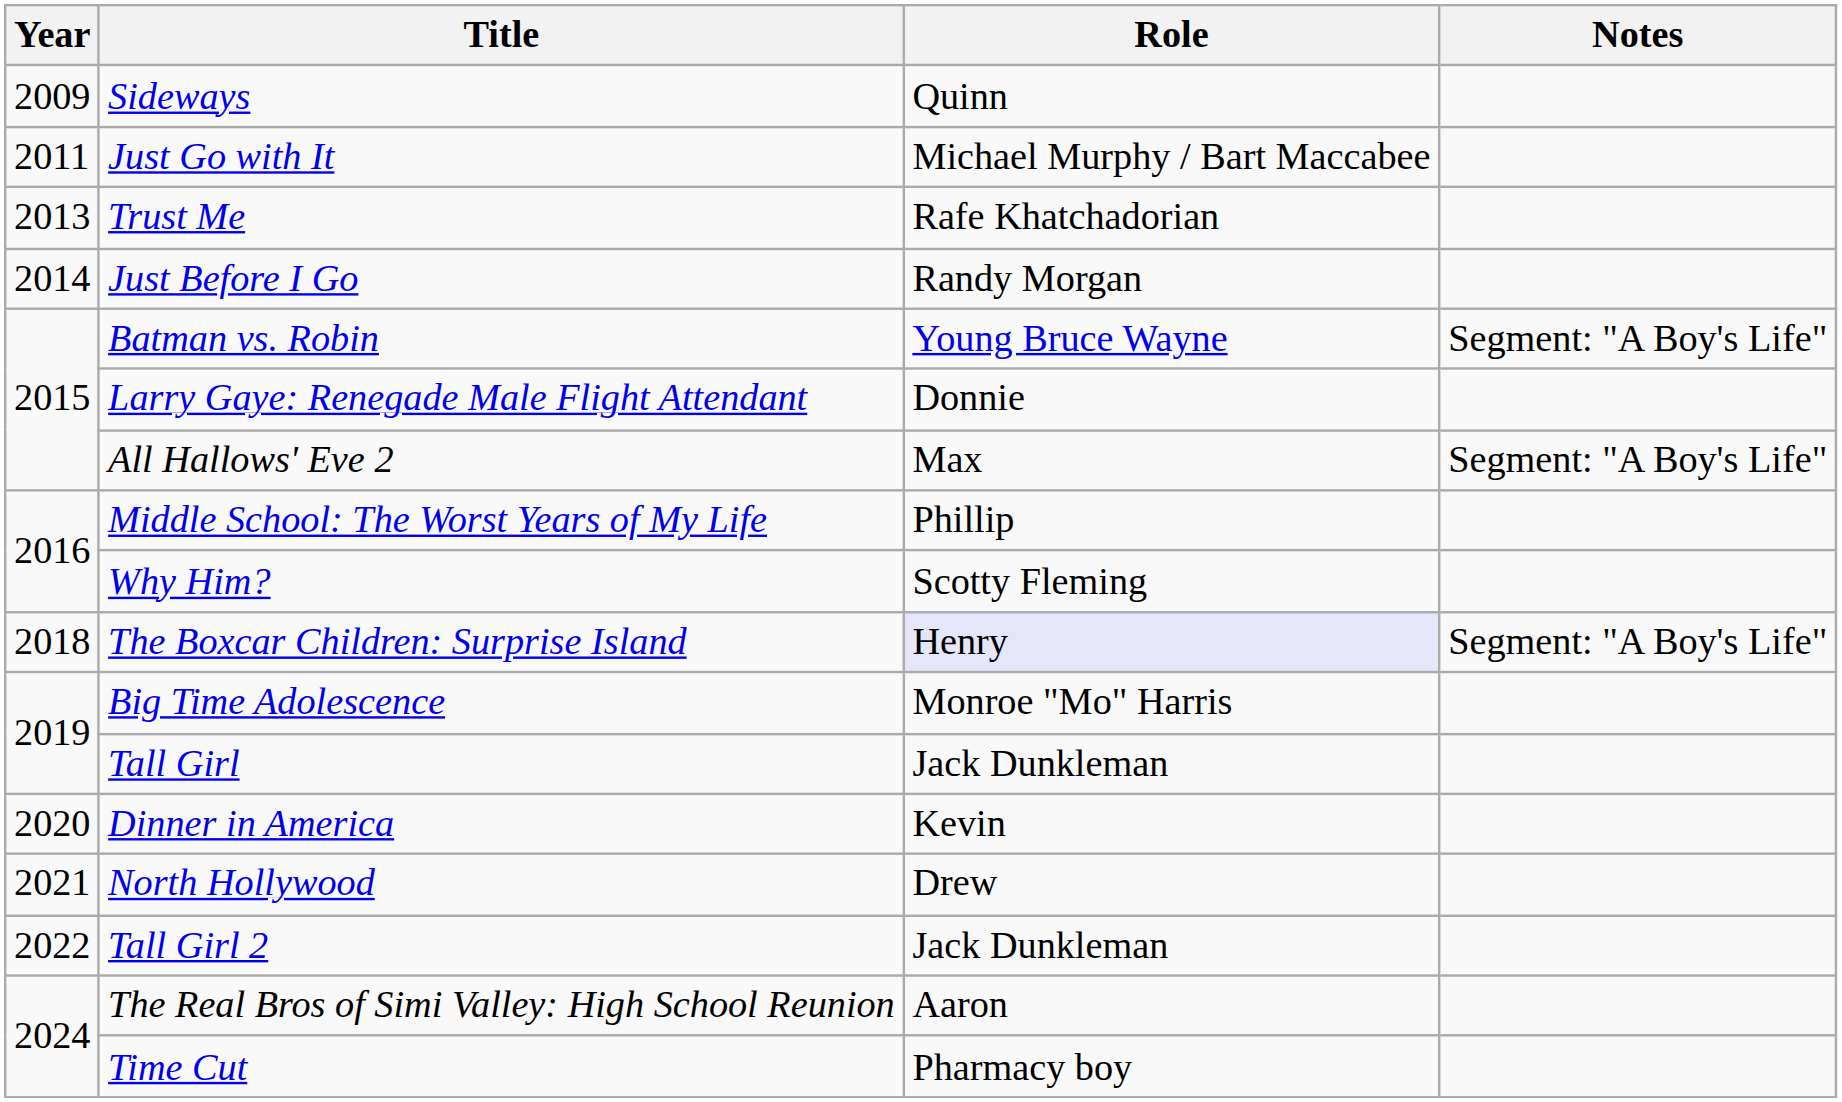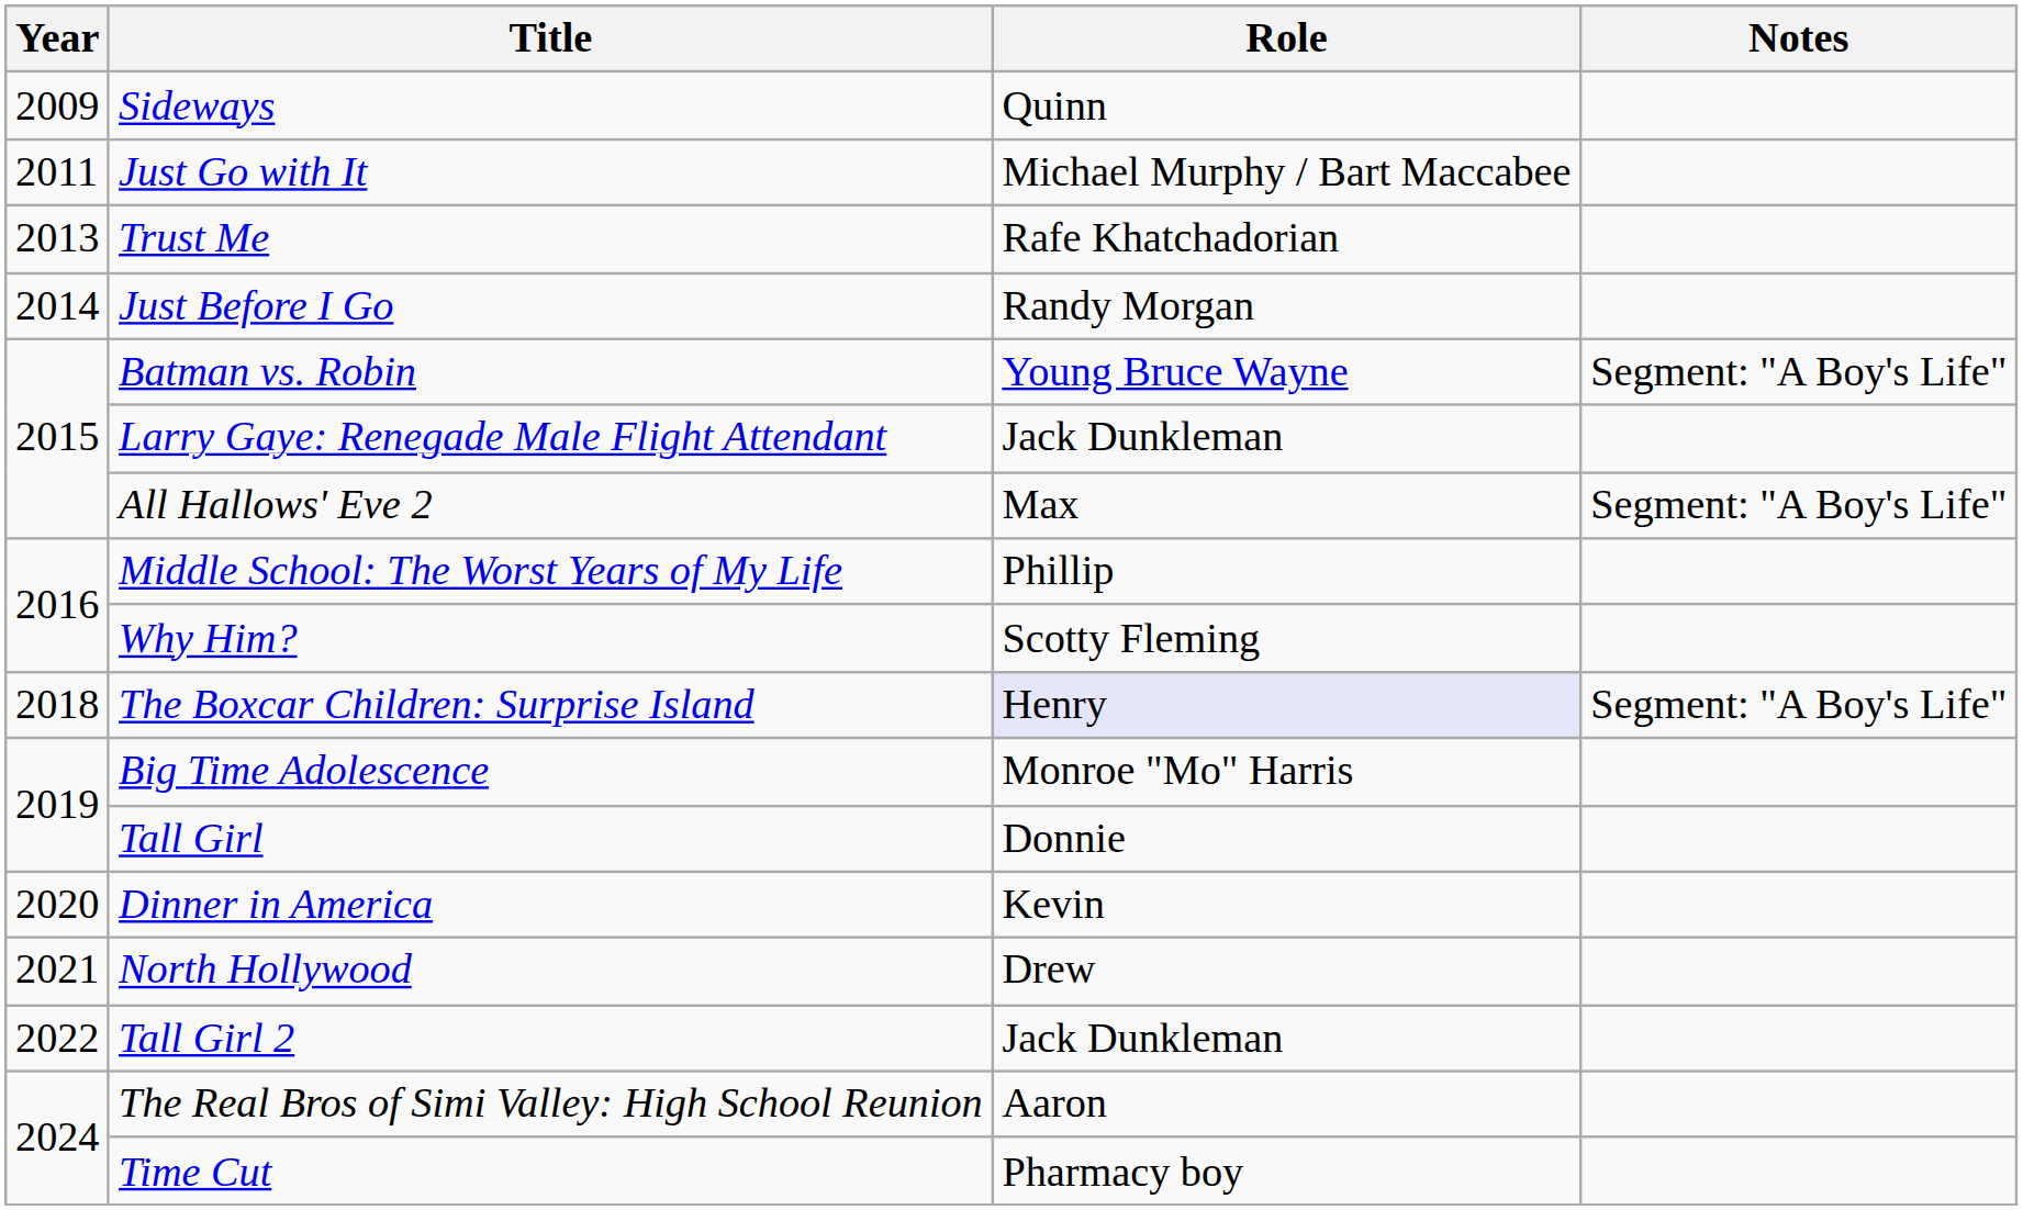 <table class="wikitable sortable">
 <tr>
 <th>Year</th>
 <th>Title</th>
 <th class="unsortable">Role</th>
 <th class="unsortable">Notes</th>
 </tr>
 <tr>
 <td>2009</td>
 <td><em><a href='#'>Sideways</a></em></td>
 <td>Quinn</td>
 <td></td>
 </tr>
 <tr>
 <td>2011</td>
 <td><em><a href='#'>Just Go with It</a></em></td>
 <td>Michael Murphy / Bart Maccabee</td>
 <td></td>
 </tr>
 <tr>
 <td>2013</td>
 <td><em><a href='#'>Trust Me</a></em></td>
 <td>Rafe Khatchadorian</td>
 <td></td>
 </tr>
 <tr>
 <td>2014</td>
 <td><em><a href='#'>Just Before I Go</a></em></td>
 <td>Randy Morgan</td>
 <td></td>
 </tr>
 <tr>
 <td rowspan="3">2015</td>
 <td><em><a href='#'>Batman vs. Robin</a></em></td>
 <td><a href='#'>Young Bruce Wayne</a></td>
 <td>Segment: "A Boy's Life"</td>
 </tr>
 <tr>
 <td><em><a href='#'>Larry Gaye: Renegade Male Flight Attendant</a></em></td>
-<td>Donnie</td>
+<td>Jack Dunkleman</td>
 <td></td>
 </tr>
 <tr>
 <td><em>All Hallows' Eve 2</em></td>
 <td>Max</td>
 <td>Segment: "A Boy's Life"</td>
 </tr>
 <tr>
 <td rowspan="2">2016</td>
 <td><em><a href='#'>Middle School: The Worst Years of My Life</a></em></td>
 <td>Phillip</td>
 <td></td>
 </tr>
 <tr>
 <td><em><a href='#'>Why Him?</a></em></td>
 <td>Scotty Fleming</td>
 <td></td>
 </tr>
 <tr>
 <td>2018</td>
 <td data-sort-value="Boxcar Children: Surprise Island, The"><em><a href='#'>The Boxcar Children: Surprise Island</a></em></td>
 <td style="background: lavender;">Henry</td>
 <td>Segment: "A Boy's Life"</td>
 </tr>
 <tr>
 <td rowspan="2">2019</td>
 <td><em><a href='#'>Big Time Adolescence</a></em></td>
 <td>Monroe "Mo" Harris</td>
 <td></td>
 </tr>
 <tr>
 <td><em><a href='#'>Tall Girl</a></em></td>
-<td>Jack Dunkleman</td>
+<td>Donnie</td>
 <td></td>
 </tr>
 <tr>
 <td>2020</td>
 <td><em><a href='#'>Dinner in America</a></em></td>
 <td>Kevin</td>
 <td></td>
 </tr>
 <tr>
 <td>2021</td>
 <td><em><a href='#'>North Hollywood</a></em></td>
 <td>Drew</td>
 <td></td>
 </tr>
 <tr>
 <td>2022</td>
 <td><em><a href='#'>Tall Girl 2</a></em></td>
 <td>Jack Dunkleman</td>
 <td></td>
 </tr>
 <tr>
 <td rowspan="2">2024</td>
 <td data-sort-value="Real Bros of Simi Valley: High School Reunion, The"><em>The Real Bros of Simi Valley: High School Reunion</em></td>
 <td>Aaron</td>
 <td></td>
 </tr>
 <tr>
 <td><em><a href='#'>Time Cut</a></em></td>
 <td>Pharmacy boy</td>
 <td></td>
 </tr>
 <tr>
 </tr>
 </table>
